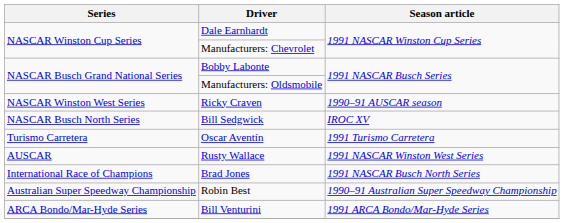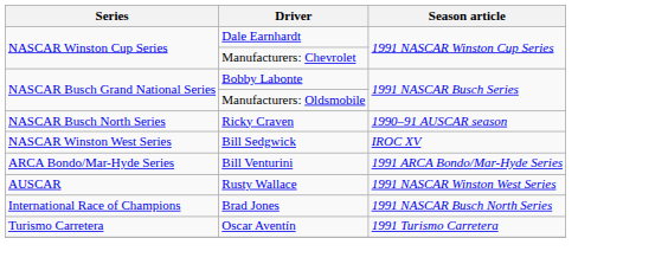 <table class="wikitable" style="font-size: 87%;">
 <tr>
 <th>Series</th>
 <th>Driver</th>
 <th>Season article</th>
 </tr>
 <tr>
 <td rowspan=2><a href='#'>NASCAR Winston Cup Series</a></td>
 <td> <a href='#'>Dale Earnhardt</a></td>
 <td rowspan=2><em><a href='#'>1991 NASCAR Winston Cup Series</a></em></td>
 </tr>
 <tr>
 <td>Manufacturers:  <a href='#'>Chevrolet</a></td>
 </tr>
 <tr>
 <td rowspan=2><a href='#'>NASCAR Busch Grand National Series</a></td>
 <td> <a href='#'>Bobby Labonte</a></td>
 <td rowspan=2><em><a href='#'>1991 NASCAR Busch Series</a></em></td>
 </tr>
 <tr>
 <td>Manufacturers:  <a href='#'>Oldsmobile</a></td>
 </tr>
 <tr>
-<td><a href='#'>NASCAR Winston West Series</a></td>
+<td><a href='#'>NASCAR Busch North Series</a></td>
 <td> <a href='#'>Ricky Craven</a></td>
 <td><em><a href='#'>1990–91 AUSCAR season</a></em></td>
 </tr>
 <tr>
-<td><a href='#'>NASCAR Busch North Series</a></td>
+<td><a href='#'>NASCAR Winston West Series</a></td>
 <td> <a href='#'>Bill Sedgwick</a></td>
 <td><em><a href='#'>IROC XV</a></em></td>
 </tr>
 <tr>
-<td><a href='#'>Turismo Carretera</a></td>
-<td> <a href='#'>Oscar Aventín</a></td>
-<td><em><a href='#'>1991 Turismo Carretera</a></em></td>
+<td><a href='#'>ARCA Bondo/Mar-Hyde Series</a></td>
+<td> <a href='#'>Bill Venturini</a></td>
+<td><em><a href='#'>1991 ARCA Bondo/Mar-Hyde Series</a></em></td>
 </tr>
 <tr>
 <td><a href='#'>AUSCAR</a></td>
 <td> <a href='#'>Rusty Wallace</a></td>
 <td><em><a href='#'>1991 NASCAR Winston West Series</a></em></td>
 </tr>
 <tr>
 <td><a href='#'>International Race of Champions</a></td>
 <td> <a href='#'>Brad Jones</a></td>
 <td><em><a href='#'>1991 NASCAR Busch North Series</a></em></td>
 </tr>
 <tr>
-<td><a href='#'>Australian Super Speedway Championship</a></td>
-<td> Robin Best</td>
-<td><em><a href='#'>1990–91 Australian Super Speedway Championship</a></em></td>
-</tr>
-<tr>
-<td><a href='#'>ARCA Bondo/Mar-Hyde Series</a></td>
-<td> <a href='#'>Bill Venturini</a></td>
-<td><em><a href='#'>1991 ARCA Bondo/Mar-Hyde Series</a></em></td>
+<td><a href='#'>Turismo Carretera</a></td>
+<td> <a href='#'>Oscar Aventín</a></td>
+<td><em><a href='#'>1991 Turismo Carretera</a></em></td>
 </tr>
 <tr>
 </tr>
 </table>
